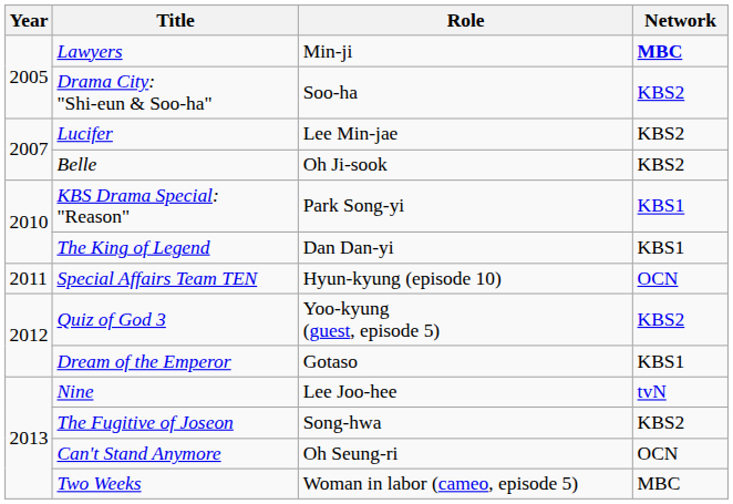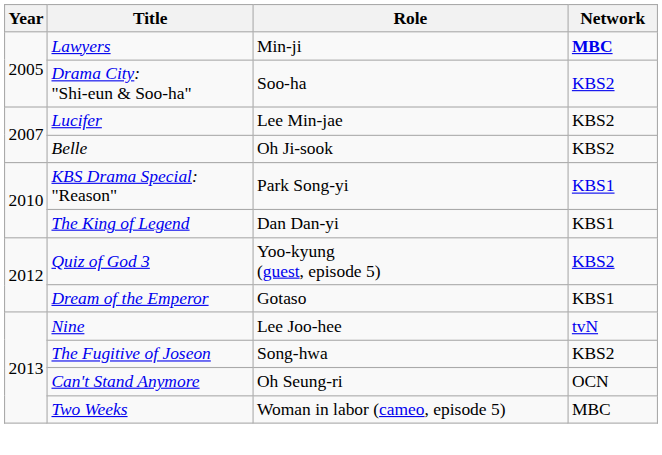 <table class="wikitable" style="width:600px">
 <tr>
 <th width=10>Year</th>
 <th>Title</th>
 <th>Role</th>
 <th>Network</th>
 </tr>
 <tr>
 <td rowspan=2>2005</td>
 <td><em><a href='#'>Lawyers</a></em></td>
 <td>Min-ji</td>
 <td><strong><a href='#'>MBC</a></strong></td>
 </tr>
 <tr>
 <td><em><a href='#'>Drama City</a>:</em><br>"Shi-eun & Soo-ha"</td>
 <td>Soo-ha</td>
 <td><a href='#'>KBS2</a></td>
 </tr>
 <tr>
 <td rowspan=2>2007</td>
 <td><em><a href='#'>Lucifer</a></em></td>
 <td>Lee Min-jae</td>
 <td>KBS2</td>
 </tr>
 <tr>
 <td><em>Belle</em></td>
 <td>Oh Ji-sook</td>
 <td>KBS2</td>
 </tr>
 <tr>
 <td rowspan=2>2010</td>
 <td><em><a href='#'>KBS Drama Special</a>:</em><br>"Reason"</td>
 <td>Park Song-yi</td>
 <td><a href='#'>KBS1</a></td>
 </tr>
 <tr>
 <td><em><a href='#'>The King of Legend</a></em></td>
 <td>Dan Dan-yi</td>
 <td>KBS1</td>
 </tr>
 <tr>
-<td>2011</td>
-<td><em><a href='#'>Special Affairs Team TEN</a></em></td>
-<td>Hyun-kyung (episode 10)</td>
-<td><a href='#'>OCN</a></td>
-</tr>
-<tr>
 <td rowspan=2>2012</td>
 <td><em><a href='#'>Quiz of God 3</a></em></td>
 <td>Yoo-kyung <br> (<a href='#'>guest</a>, episode 5)</td>
 <td><a href='#'>KBS2</a></td>
 </tr>
 <tr>
 <td><em><a href='#'>Dream of the Emperor</a></em></td>
 <td>Gotaso</td>
 <td>KBS1</td>
 </tr>
 <tr>
 <td rowspan=4>2013</td>
 <td><em><a href='#'>Nine</a></em></td>
 <td>Lee Joo-hee</td>
 <td><a href='#'>tvN</a></td>
 </tr>
 <tr>
 <td><em><a href='#'>The Fugitive of Joseon</a></em></td>
 <td>Song-hwa</td>
 <td>KBS2</td>
 </tr>
 <tr>
 <td><em><a href='#'>Can't Stand Anymore</a></em></td>
 <td>Oh Seung-ri</td>
 <td>OCN</td>
 </tr>
 <tr>
 <td><em><a href='#'>Two Weeks</a></em></td>
 <td>Woman in labor (<a href='#'>cameo</a>, episode 5)</td>
 <td>MBC</td>
 </tr>
 </table>
